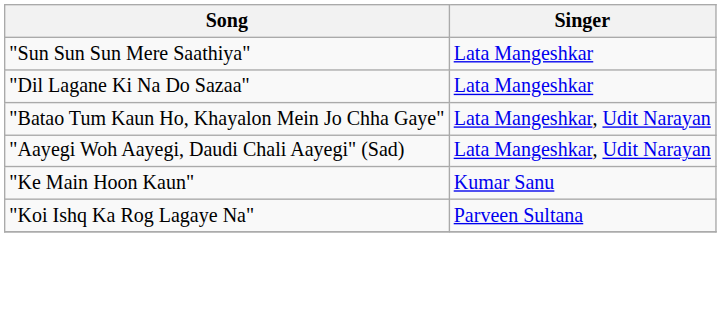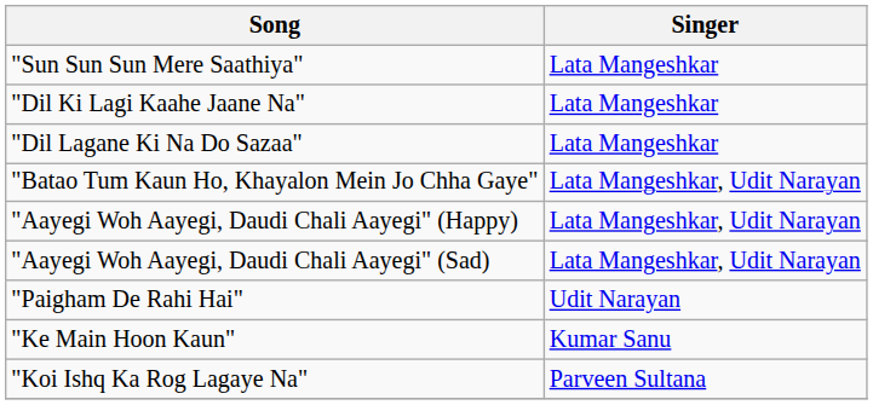 <table class="wikitable" style="font-size:92%">
 <tr>
 <th>Song</th>
 <th>Singer</th>
 </tr>
 <tr>
 <td>"Sun Sun Sun Mere Saathiya"</td>
+<td><a href='#'>Lata Mangeshkar</a></td>
+</tr>
+<tr>
+<td>"Dil Ki Lagi Kaahe Jaane Na"</td>
 <td><a href='#'>Lata Mangeshkar</a></td>
 </tr>
 <tr>
 <td>"Dil Lagane Ki Na Do Sazaa"</td>
 <td><a href='#'>Lata Mangeshkar</a></td>
 </tr>
 <tr>
 <td>"Batao Tum Kaun Ho, Khayalon Mein Jo Chha Gaye"</td>
 <td><a href='#'>Lata Mangeshkar</a>, <a href='#'>Udit Narayan</a></td>
 </tr>
 <tr>
+<td>"Aayegi Woh Aayegi, Daudi Chali Aayegi" (Happy)</td>
+<td><a href='#'>Lata Mangeshkar</a>, <a href='#'>Udit Narayan</a></td>
+</tr>
+<tr>
 <td>"Aayegi Woh Aayegi, Daudi Chali Aayegi" (Sad)</td>
 <td><a href='#'>Lata Mangeshkar</a>, <a href='#'>Udit Narayan</a></td>
+</tr>
+<tr>
+<td>"Paigham De Rahi Hai"</td>
+<td><a href='#'>Udit Narayan</a></td>
 </tr>
 <tr>
 <td>"Ke Main Hoon Kaun"</td>
 <td><a href='#'>Kumar Sanu</a></td>
 </tr>
 <tr>
 <td>"Koi Ishq Ka Rog Lagaye Na"</td>
 <td><a href='#'>Parveen Sultana</a></td>
 </tr>
 <tr>
 </tr>
 </table>
